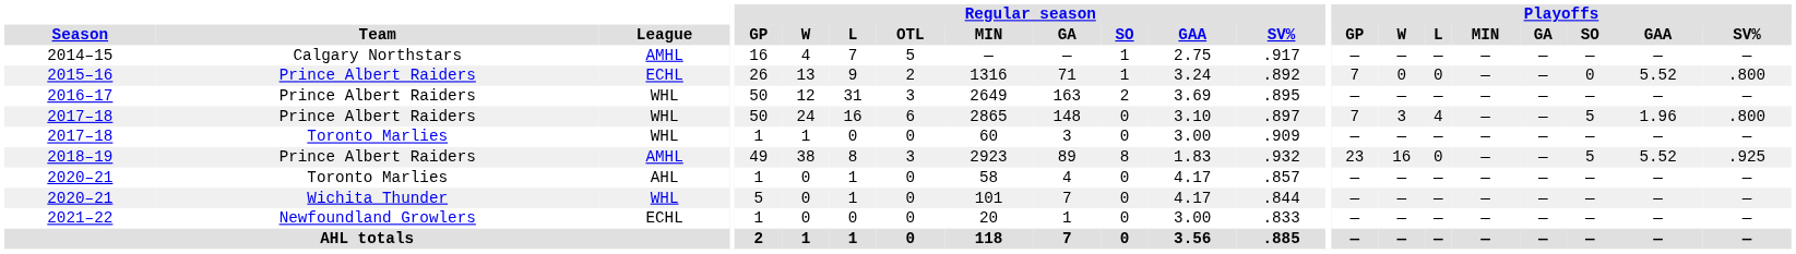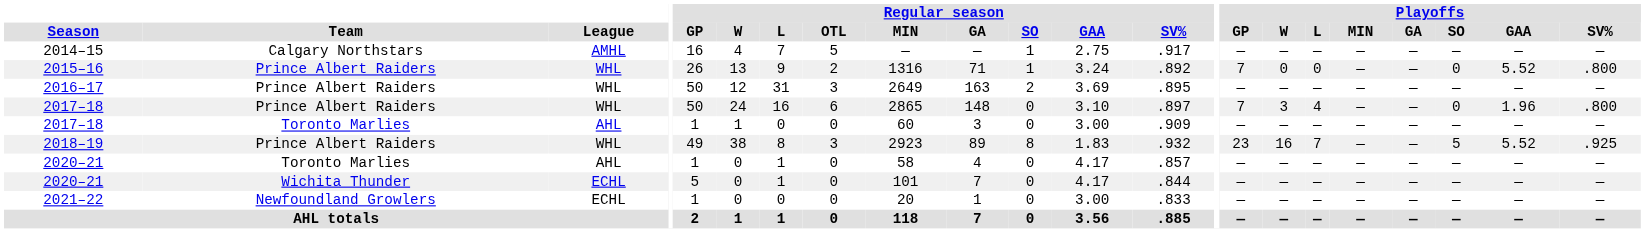 <table border="0" cellpadding="1" cellspacing="0" style="width:75%; text-align:center;">
 <tr bgcolor="#e0e0e0">
 <th colspan="3" bgcolor="#ffffff"></th>
 <th rowspan="99" bgcolor="#ffffff"></th>
 <th colspan="9" bgcolor="#e0e0e0"><a href='#'>Regular season</a></th>
 <th rowspan="99" bgcolor="#ffffff"></th>
 <th colspan="8" bgcolor="#e0e0e0"><a href='#'>Playoffs</a></th>
 </tr>
 <tr bgcolor="#e0e0e0">
 <th><a href='#'>Season</a></th>
 <th>Team</th>
 <th>League</th>
 <th>GP</th>
 <th>W</th>
 <th>L</th>
 <th>OTL</th>
 <th>MIN</th>
 <th>GA</th>
 <th><a href='#'>SO</a></th>
 <th><a href='#'>GAA</a></th>
 <th><a href='#'>SV%</a></th>
 <th>GP</th>
 <th>W</th>
 <th>L</th>
 <th>MIN</th>
 <th>GA</th>
 <th>SO</th>
 <th>GAA</th>
 <th>SV%</th>
 </tr>
 <tr>
 <td>2014–15</td>
 <td>Calgary Northstars</td>
 <td><a href='#'>AMHL</a></td>
 <td>16</td>
 <td>4</td>
 <td>7</td>
 <td>5</td>
 <td>—</td>
 <td>—</td>
 <td>1</td>
 <td>2.75</td>
 <td>.917</td>
 <td>—</td>
 <td>—</td>
 <td>—</td>
 <td>—</td>
 <td>—</td>
 <td>—</td>
 <td>—</td>
 <td>—</td>
 </tr>
 <tr bgcolor="#f0f0f0">
 <td><a href='#'>2015–16</a></td>
 <td><a href='#'>Prince Albert Raiders</a></td>
-<td><a href='#'>ECHL</a></td>
+<td><a href='#'>WHL</a></td>
 <td>26</td>
 <td>13</td>
 <td>9</td>
 <td>2</td>
 <td>1316</td>
 <td>71</td>
 <td>1</td>
 <td>3.24</td>
 <td>.892</td>
 <td>7</td>
 <td>0</td>
 <td>0</td>
 <td>—</td>
 <td>—</td>
 <td>0</td>
 <td>5.52</td>
 <td>.800</td>
 </tr>
 <tr>
 <td><a href='#'>2016–17</a></td>
 <td>Prince Albert Raiders</td>
 <td>WHL</td>
 <td>50</td>
 <td>12</td>
 <td>31</td>
 <td>3</td>
 <td>2649</td>
 <td>163</td>
 <td>2</td>
 <td>3.69</td>
 <td>.895</td>
 <td>—</td>
 <td>—</td>
 <td>—</td>
 <td>—</td>
 <td>—</td>
 <td>—</td>
 <td>—</td>
 <td>—</td>
 </tr>
 <tr bgcolor="#f0f0f0">
 <td><a href='#'>2017–18</a></td>
 <td>Prince Albert Raiders</td>
 <td>WHL</td>
 <td>50</td>
 <td>24</td>
 <td>16</td>
 <td>6</td>
 <td>2865</td>
 <td>148</td>
 <td>0</td>
 <td>3.10</td>
 <td>.897</td>
 <td>7</td>
 <td>3</td>
 <td>4</td>
 <td>—</td>
 <td>—</td>
-<td>5</td>
+<td>0</td>
 <td>1.96</td>
 <td>.800</td>
 </tr>
 <tr>
 <td><a href='#'>2017–18</a></td>
 <td><a href='#'>Toronto Marlies</a></td>
-<td>WHL</td>
+<td><a href='#'>AHL</a></td>
 <td>1</td>
 <td>1</td>
 <td>0</td>
 <td>0</td>
 <td>60</td>
 <td>3</td>
 <td>0</td>
 <td>3.00</td>
 <td>.909</td>
 <td>—</td>
 <td>—</td>
 <td>—</td>
 <td>—</td>
 <td>—</td>
 <td>—</td>
 <td>—</td>
 <td>—</td>
 </tr>
 <tr bgcolor="#f0f0f0">
 <td><a href='#'>2018–19</a></td>
 <td>Prince Albert Raiders</td>
-<td><a href='#'>AMHL</a></td>
+<td>WHL</td>
 <td>49</td>
 <td>38</td>
 <td>8</td>
 <td>3</td>
 <td>2923</td>
 <td>89</td>
 <td>8</td>
 <td>1.83</td>
 <td>.932</td>
 <td>23</td>
 <td>16</td>
-<td>0</td>
+<td>7</td>
 <td>—</td>
 <td>—</td>
 <td>5</td>
 <td>5.52</td>
 <td>.925</td>
 </tr>
 <tr>
 <td><a href='#'>2020–21</a></td>
 <td>Toronto Marlies</td>
 <td>AHL</td>
 <td>1</td>
 <td>0</td>
 <td>1</td>
 <td>0</td>
 <td>58</td>
 <td>4</td>
 <td>0</td>
 <td>4.17</td>
 <td>.857</td>
 <td>—</td>
 <td>—</td>
 <td>—</td>
 <td>—</td>
 <td>—</td>
 <td>—</td>
 <td>—</td>
 <td>—</td>
 </tr>
 <tr bgcolor="#f0f0f0">
 <td><a href='#'>2020–21</a></td>
 <td><a href='#'>Wichita Thunder</a></td>
-<td><a href='#'>WHL</a></td>
+<td><a href='#'>ECHL</a></td>
 <td>5</td>
 <td>0</td>
 <td>1</td>
 <td>0</td>
 <td>101</td>
 <td>7</td>
 <td>0</td>
 <td>4.17</td>
 <td>.844</td>
 <td>—</td>
 <td>—</td>
 <td>—</td>
 <td>—</td>
 <td>—</td>
 <td>—</td>
 <td>—</td>
 <td>—</td>
 </tr>
 <tr>
 <td><a href='#'>2021–22</a></td>
 <td><a href='#'>Newfoundland Growlers</a></td>
 <td>ECHL</td>
 <td>1</td>
 <td>0</td>
 <td>0</td>
 <td>0</td>
 <td>20</td>
 <td>1</td>
 <td>0</td>
 <td>3.00</td>
 <td>.833</td>
 <td>—</td>
 <td>—</td>
 <td>—</td>
 <td>—</td>
 <td>—</td>
 <td>—</td>
 <td>—</td>
 <td>—</td>
 </tr>
 <tr bgcolor="#e0e0e0">
 <th colspan=3>AHL totals</th>
 <th>2</th>
 <th>1</th>
 <th>1</th>
 <th>0</th>
 <th>118</th>
 <th>7</th>
 <th>0</th>
 <th>3.56</th>
 <th>.885</th>
 <th>—</th>
 <th>—</th>
 <th>—</th>
 <th>—</th>
 <th>—</th>
 <th>—</th>
 <th>—</th>
 <th>—</th>
 </tr>
 </table>
